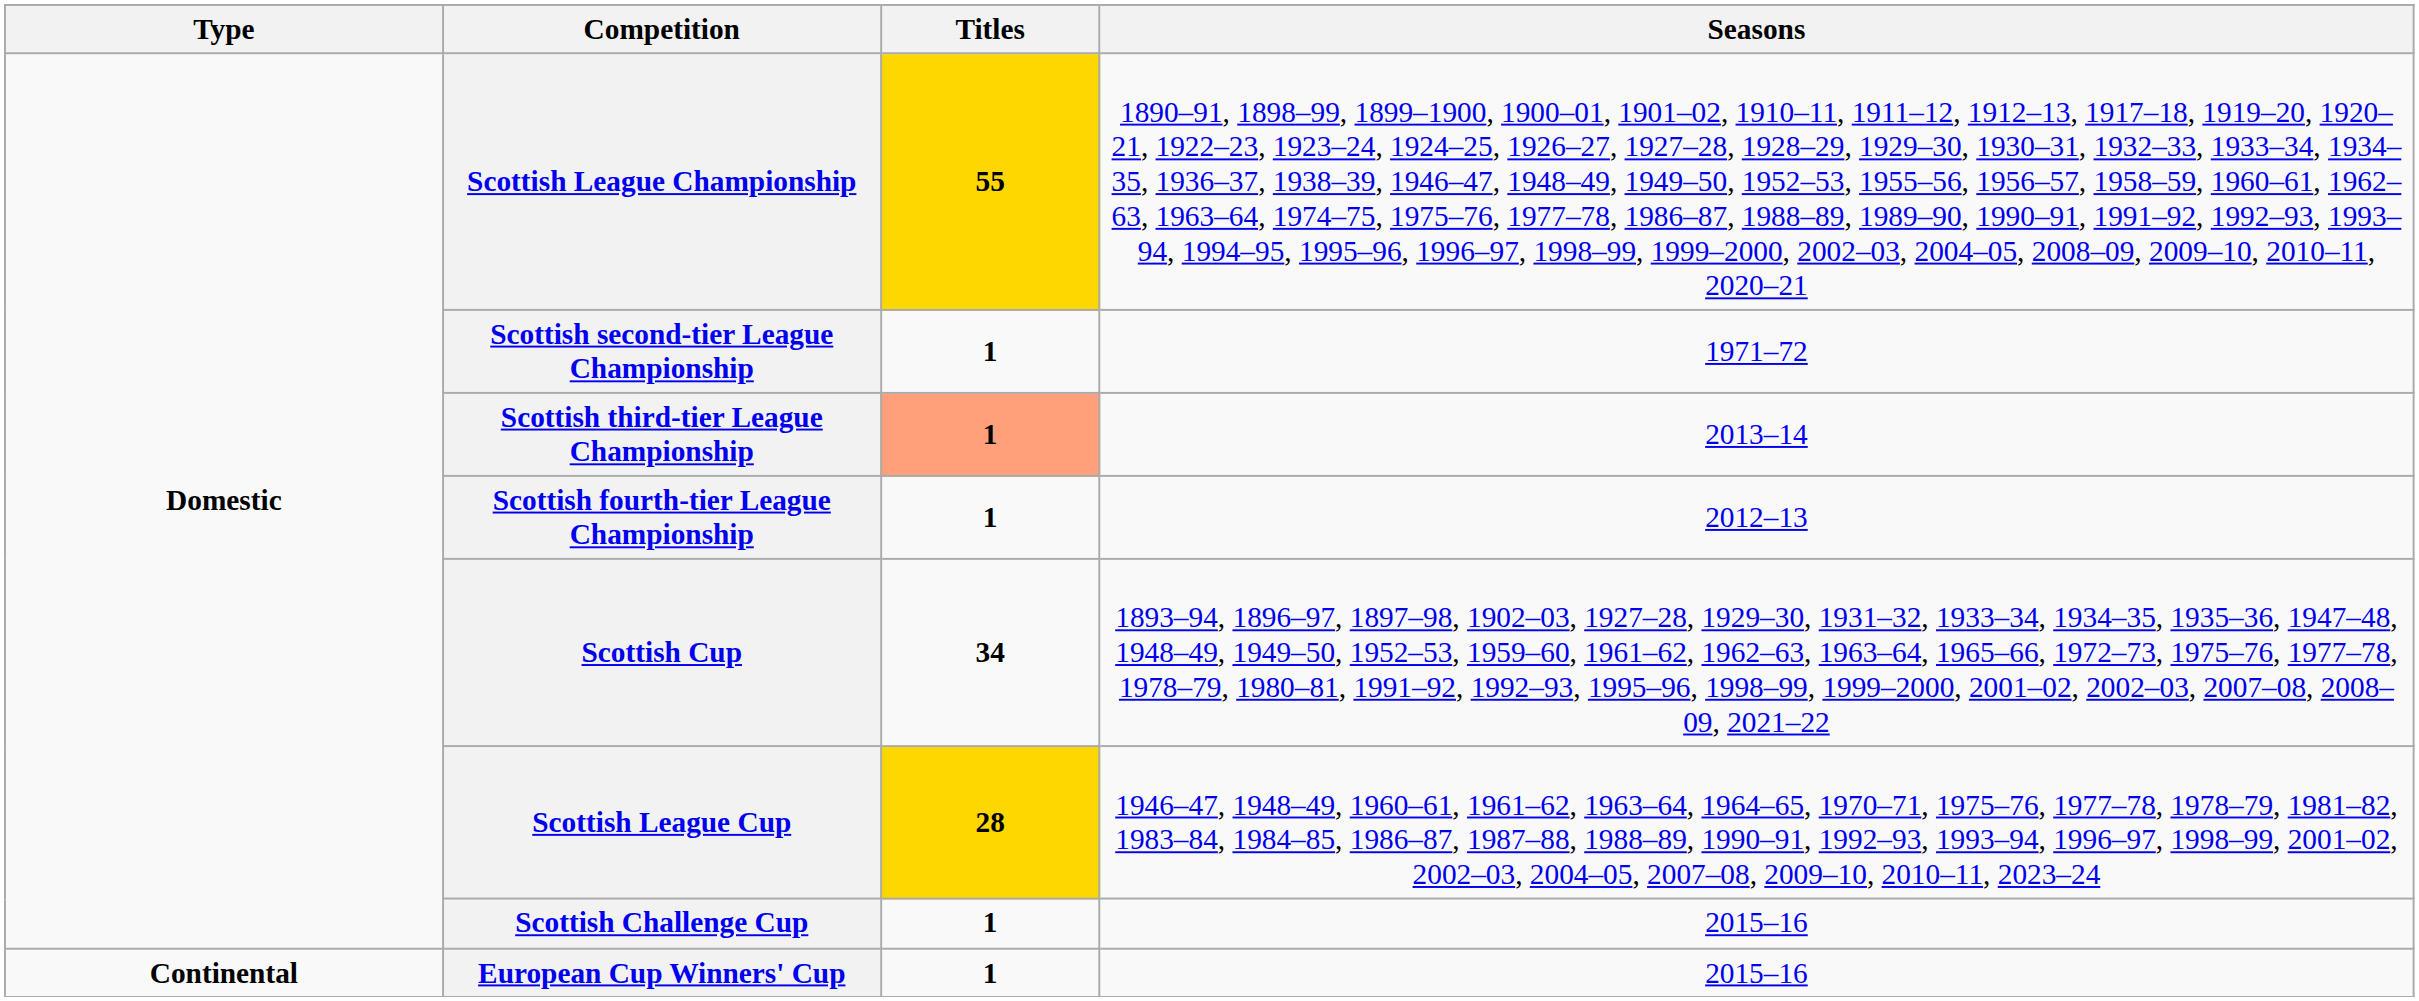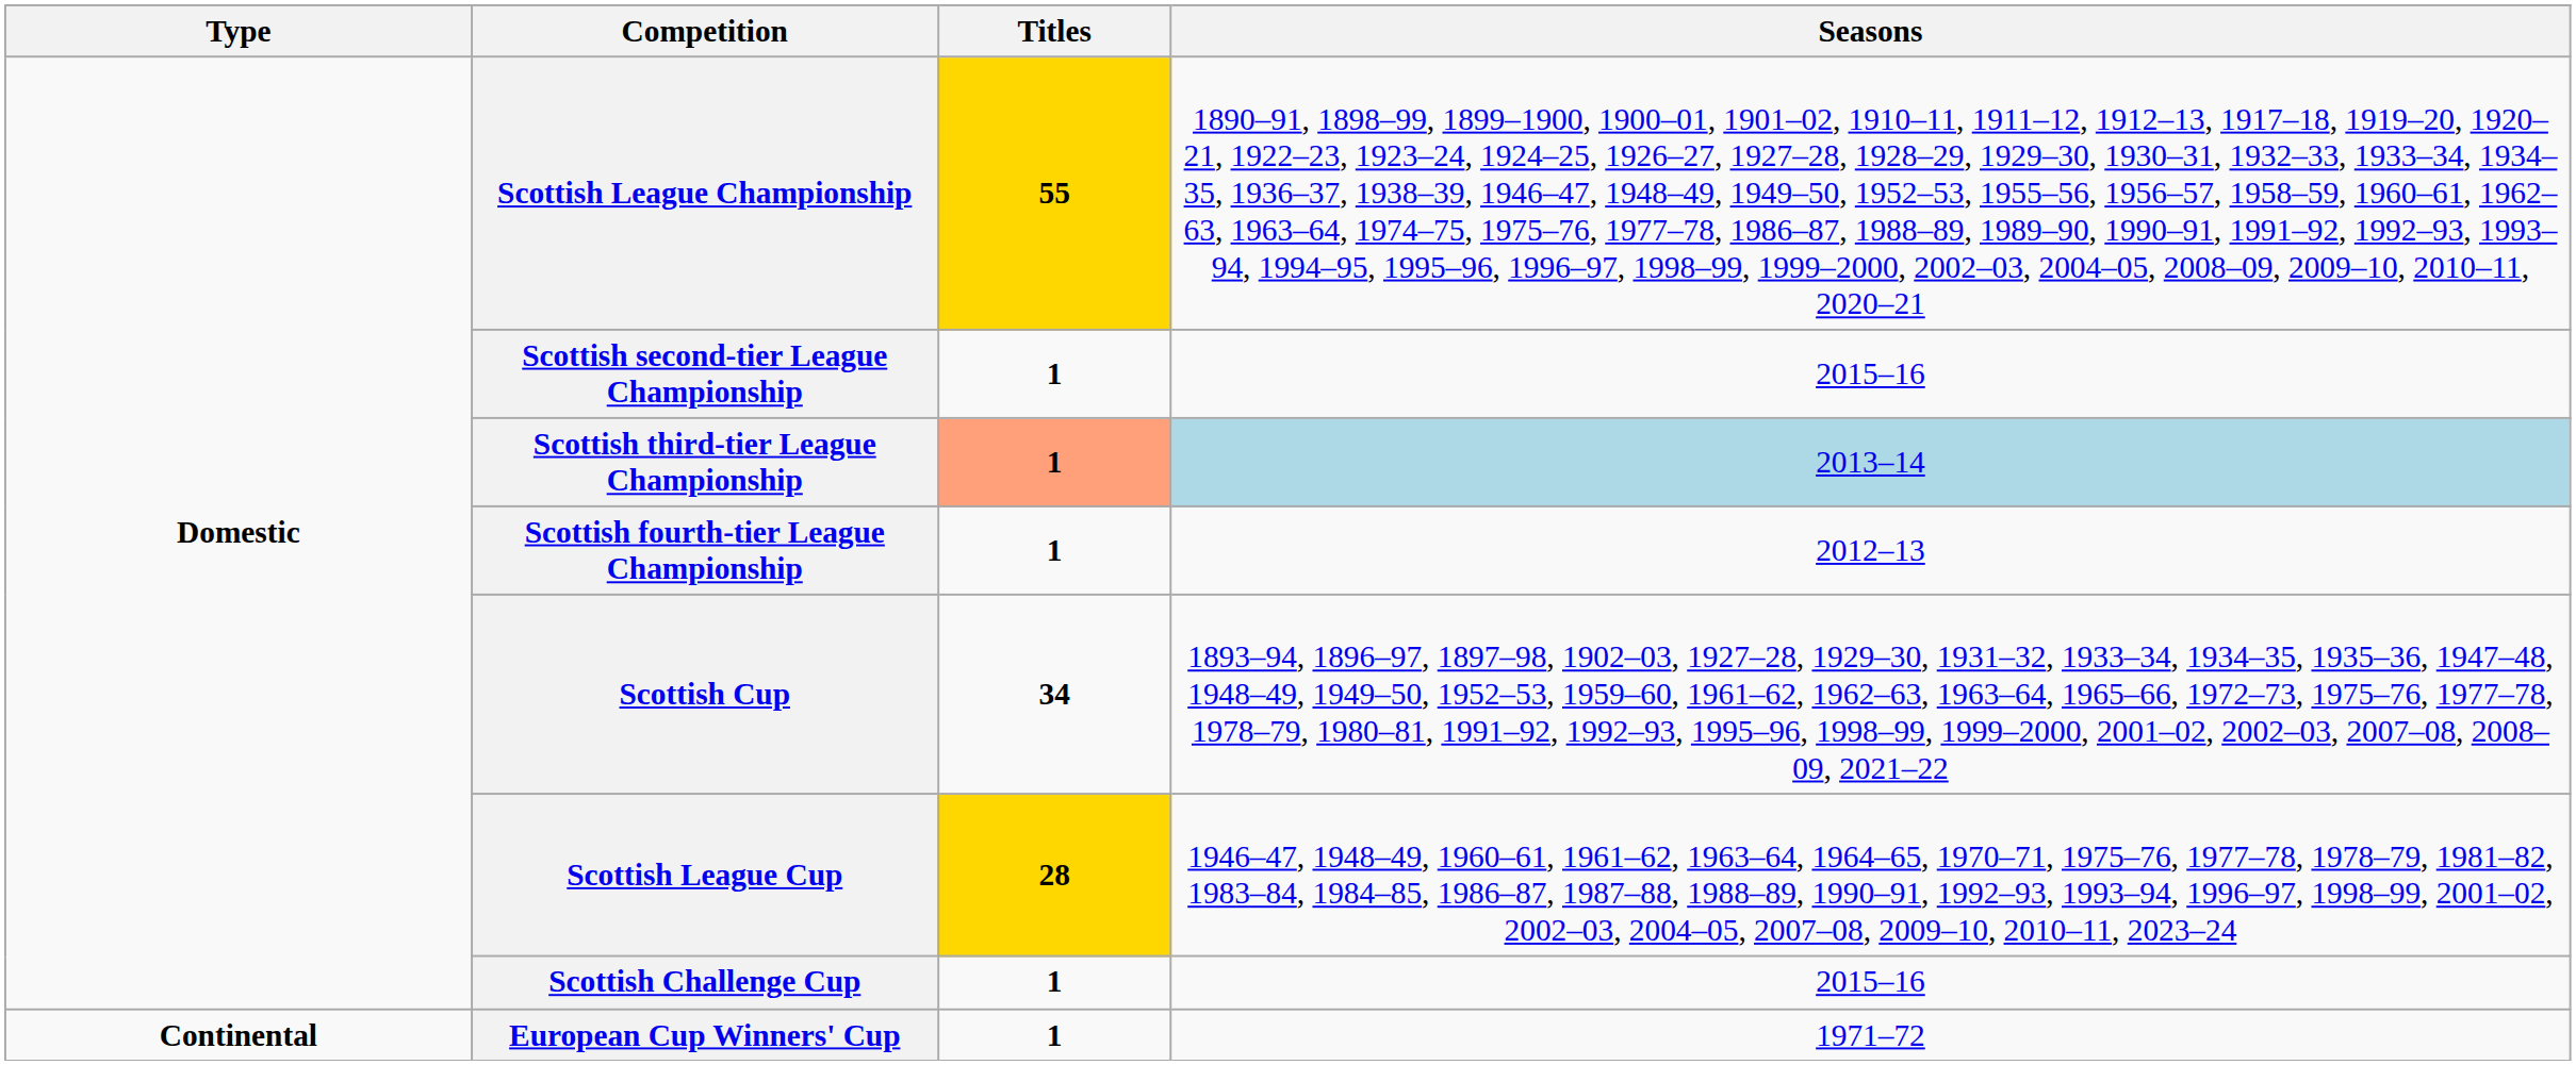 <table class="wikitable plainrowheaders" style="font-size:95%; text-align:center;">
 <tr>
 <th style="width: 10%;">Type</th>
 <th style="width: 10%;">Competition</th>
 <th style="width: 5%;">Titles</th>
 <th style="width: 30%;">Seasons</th>
 </tr>
 <tr>
 <td rowspan="7"><strong>Domestic</strong></td>
 <th scope=col><a href='#'>Scottish League Championship</a></th>
 <td style="background-color:gold"><strong>55</strong></td>
 <td><br><a href='#'>1890–91</a>, <a href='#'>1898–99</a>, <a href='#'>1899–1900</a>, <a href='#'>1900–01</a>, <a href='#'>1901–02</a>, <a href='#'>1910–11</a>, <a href='#'>1911–12</a>, <a href='#'>1912–13</a>, <a href='#'>1917–18</a>, <a href='#'>1919–20</a>, <a href='#'>1920–21</a>, <a href='#'>1922–23</a>, <a href='#'>1923–24</a>, <a href='#'>1924–25</a>, <a href='#'>1926–27</a>, <a href='#'>1927–28</a>, <a href='#'>1928–29</a>, <a href='#'>1929–30</a>, <a href='#'>1930–31</a>, <a href='#'>1932–33</a>, <a href='#'>1933–34</a>, <a href='#'>1934–35</a>, <a href='#'>1936–37</a>, <a href='#'>1938–39</a>, <a href='#'>1946–47</a>, <a href='#'>1948–49</a>, <a href='#'>1949–50</a>, <a href='#'>1952–53</a>, <a href='#'>1955–56</a>, <a href='#'>1956–57</a>, <a href='#'>1958–59</a>, <a href='#'>1960–61</a>, <a href='#'>1962–63</a>, <a href='#'>1963–64</a>, <a href='#'>1974–75</a>, <a href='#'>1975–76</a>, <a href='#'>1977–78</a>, <a href='#'>1986–87</a>, <a href='#'>1988–89</a>, <a href='#'>1989–90</a>, <a href='#'>1990–91</a>, <a href='#'>1991–92</a>, <a href='#'>1992–93</a>, <a href='#'>1993–94</a>, <a href='#'>1994–95</a>, <a href='#'>1995–96</a>, <a href='#'>1996–97</a>, <a href='#'>1998–99</a>, <a href='#'>1999–2000</a>, <a href='#'>2002–03</a>, <a href='#'>2004–05</a>, <a href='#'>2008–09</a>, <a href='#'>2009–10</a>, <a href='#'>2010–11</a>, <a href='#'>2020–21</a></td>
 </tr>
 <tr>
 <th scope=col><a href='#'>Scottish second-tier League Championship</a></th>
 <td><strong>1</strong></td>
-<td><a href='#'>1971–72</a></td>
+<td><a href='#'>2015–16</a></td>
 </tr>
 <tr>
 <th scope=col><a href='#'>Scottish third-tier League Championship</a></th>
 <td style="background: lightsalmon;"><strong>1</strong></td>
-<td><a href='#'>2013–14</a></td>
+<td style="background: lightblue;"><a href='#'>2013–14</a></td>
 </tr>
 <tr>
 <th scope=col><a href='#'>Scottish fourth-tier League Championship</a></th>
 <td><strong>1</strong></td>
 <td><a href='#'>2012–13</a></td>
 </tr>
 <tr>
 <th scope=col><a href='#'>Scottish Cup</a></th>
 <td><strong>34</strong></td>
 <td><br><a href='#'>1893–94</a>, <a href='#'>1896–97</a>, <a href='#'>1897–98</a>, <a href='#'>1902–03</a>, <a href='#'>1927–28</a>, <a href='#'>1929–30</a>, <a href='#'>1931–32</a>, <a href='#'>1933–34</a>, <a href='#'>1934–35</a>, <a href='#'>1935–36</a>, <a href='#'>1947–48</a>, <a href='#'>1948–49</a>, <a href='#'>1949–50</a>, <a href='#'>1952–53</a>, <a href='#'>1959–60</a>, <a href='#'>1961–62</a>, <a href='#'>1962–63</a>, <a href='#'>1963–64</a>, <a href='#'>1965–66</a>, <a href='#'>1972–73</a>, <a href='#'>1975–76</a>, <a href='#'>1977–78</a>, <a href='#'>1978–79</a>, <a href='#'>1980–81</a>, <a href='#'>1991–92</a>, <a href='#'>1992–93</a>, <a href='#'>1995–96</a>, <a href='#'>1998–99</a>, <a href='#'>1999–2000</a>, <a href='#'>2001–02</a>, <a href='#'>2002–03</a>, <a href='#'>2007–08</a>, <a href='#'>2008–09</a>, <a href='#'>2021–22</a></td>
 </tr>
 <tr>
 <th scope=col><a href='#'>Scottish League Cup</a></th>
 <td style="background-color:gold"><strong>28</strong></td>
 <td><br><a href='#'>1946–47</a>, <a href='#'>1948–49</a>, <a href='#'>1960–61</a>, <a href='#'>1961–62</a>, <a href='#'>1963–64</a>, <a href='#'>1964–65</a>, <a href='#'>1970–71</a>, <a href='#'>1975–76</a>, <a href='#'>1977–78</a>, <a href='#'>1978–79</a>, <a href='#'>1981–82</a>, <a href='#'>1983–84</a>, <a href='#'>1984–85</a>, <a href='#'>1986–87</a>, <a href='#'>1987–88</a>, <a href='#'>1988–89</a>, <a href='#'>1990–91</a>, <a href='#'>1992–93</a>, <a href='#'>1993–94</a>, <a href='#'>1996–97</a>, <a href='#'>1998–99</a>, <a href='#'>2001–02</a>, <a href='#'>2002–03</a>, <a href='#'>2004–05</a>, <a href='#'>2007–08</a>, <a href='#'>2009–10</a>, <a href='#'>2010–11</a>, <a href='#'>2023–24</a></td>
 </tr>
 <tr>
 <th scope=col><a href='#'>Scottish Challenge Cup</a></th>
 <td><strong>1</strong></td>
 <td><a href='#'>2015–16</a></td>
 </tr>
 <tr>
 <td rowspan="1"><strong>Continental</strong></td>
 <th scope=col><a href='#'>European Cup Winners' Cup</a></th>
 <td><strong>1</strong></td>
-<td><a href='#'>2015–16</a></td>
+<td><a href='#'>1971–72</a></td>
 </tr>
 </table>
